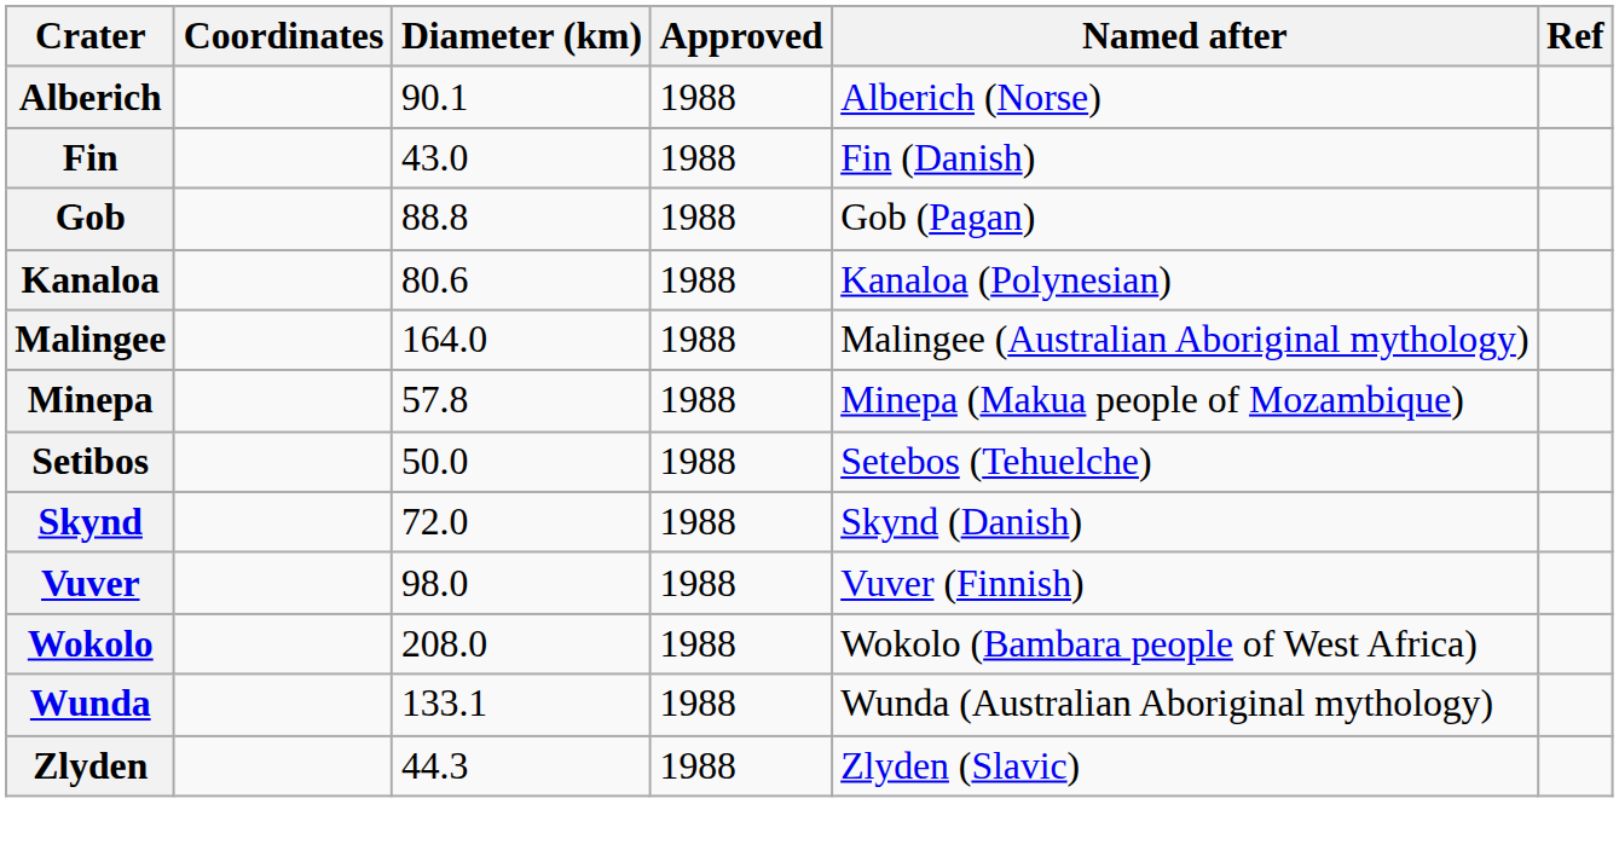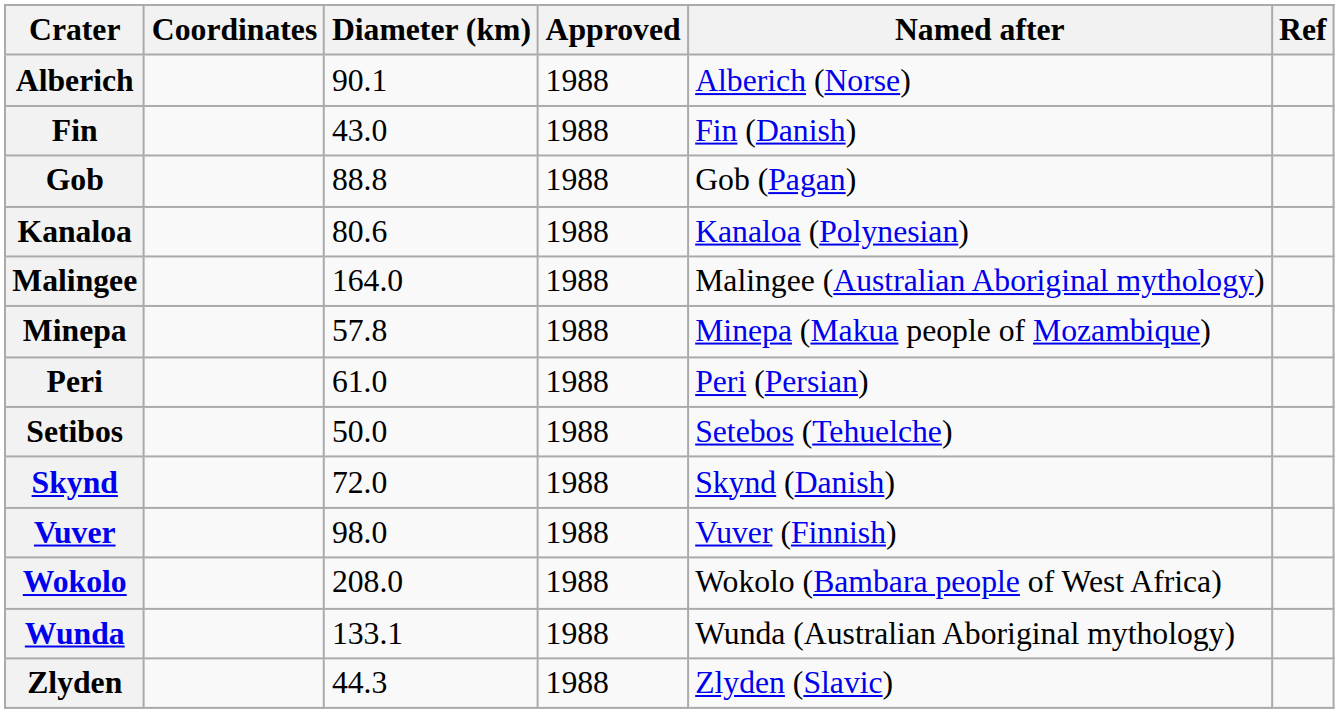 <table class="wikitable plainrowheaders sortable">
 <tr>
 <th scope="col">Crater</th>
 <th scope="col" class="unsortable">Coordinates</th>
 <th scope="col">Diameter (km)</th>
 <th scope="col">Approved</th>
 <th scope="col">Named after</th>
 <th scope="col">Ref</th>
 </tr>
 <tr>
 <th scope="row">Alberich</th>
 <td></td>
 <td>90.1</td>
 <td>1988</td>
 <td><a href='#'>Alberich</a> (<a href='#'>Norse</a>)</td>
 <td></td>
 </tr>
 <tr>
 <th scope="row">Fin</th>
 <td></td>
 <td>43.0</td>
 <td>1988</td>
 <td><a href='#'>Fin</a> (<a href='#'>Danish</a>)</td>
 <td></td>
 </tr>
 <tr>
 <th scope="row">Gob</th>
 <td></td>
 <td>88.8</td>
 <td>1988</td>
 <td>Gob (<a href='#'>Pagan</a>)</td>
 <td></td>
 </tr>
 <tr>
 <th scope="row">Kanaloa</th>
 <td></td>
 <td>80.6</td>
 <td>1988</td>
 <td><a href='#'>Kanaloa</a> (<a href='#'>Polynesian</a>)</td>
 <td></td>
 </tr>
 <tr>
 <th scope="row">Malingee</th>
 <td></td>
 <td>164.0</td>
 <td>1988</td>
 <td>Malingee (<a href='#'>Australian Aboriginal mythology</a>)</td>
 <td></td>
 </tr>
 <tr>
 <th scope="row">Minepa</th>
 <td></td>
 <td>57.8</td>
 <td>1988</td>
 <td><a href='#'>Minepa</a> (<a href='#'>Makua</a> people of <a href='#'>Mozambique</a>)</td>
 <td></td>
 </tr>
 <tr>
+<th scope="row">Peri</th>
+<td></td>
+<td>61.0</td>
+<td>1988</td>
+<td><a href='#'>Peri</a> (<a href='#'>Persian</a>)</td>
+<td></td>
+</tr>
+<tr>
 <th scope="row">Setibos</th>
 <td></td>
 <td>50.0</td>
 <td>1988</td>
 <td><a href='#'>Setebos</a> (<a href='#'>Tehuelche</a>)</td>
 <td></td>
 </tr>
 <tr>
 <th scope="row"><a href='#'>Skynd</a></th>
 <td></td>
 <td>72.0</td>
 <td>1988</td>
 <td><a href='#'>Skynd</a> (<a href='#'>Danish</a>)</td>
 <td></td>
 </tr>
 <tr>
 <th scope="row"><a href='#'>Vuver</a></th>
 <td></td>
 <td>98.0</td>
 <td>1988</td>
 <td><a href='#'>Vuver</a> (<a href='#'>Finnish</a>)</td>
 <td></td>
 </tr>
 <tr>
 <th scope="row"><a href='#'>Wokolo</a></th>
 <td></td>
 <td>208.0</td>
 <td>1988</td>
 <td>Wokolo (<a href='#'>Bambara people</a> of West Africa)</td>
 <td></td>
 </tr>
 <tr>
 <th scope="row"><a href='#'>Wunda</a></th>
 <td></td>
 <td>133.1</td>
 <td>1988</td>
 <td>Wunda (Australian Aboriginal mythology)</td>
 <td></td>
 </tr>
 <tr>
 <th scope="row">Zlyden</th>
 <td></td>
 <td>44.3</td>
 <td>1988</td>
 <td><a href='#'>Zlyden</a> (<a href='#'>Slavic</a>)</td>
 <td></td>
 </tr>
 </table>
